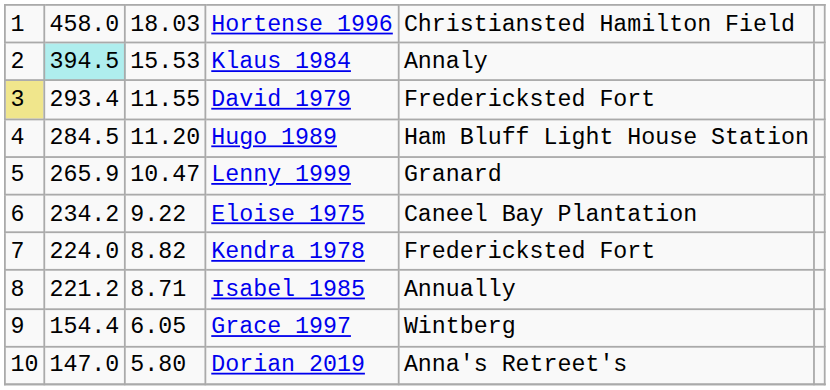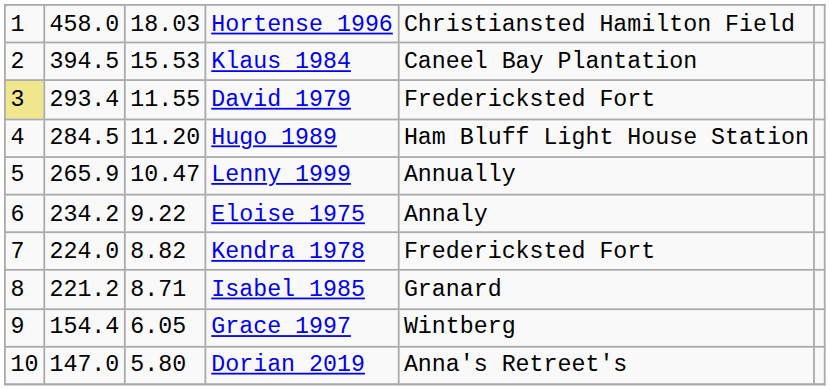 <table class="wikitable">
 <tr>
 <td>1</td>
 <td>458.0</td>
 <td>18.03</td>
 <td><a href='#'>Hortense 1996</a></td>
 <td>Christiansted Hamilton Field</td>
 <td></td>
 </tr>
 <tr>
 <td>2</td>
-<td style="background: paleturquoise;">394.5</td>
+<td>394.5</td>
 <td>15.53</td>
 <td><a href='#'>Klaus 1984</a></td>
-<td>Annaly</td>
+<td>Caneel Bay Plantation</td>
 <td></td>
 </tr>
 <tr>
 <td style="background: khaki;">3</td>
 <td>293.4</td>
 <td>11.55</td>
 <td><a href='#'>David 1979</a></td>
 <td>Fredericksted Fort</td>
 <td></td>
 </tr>
 <tr>
 <td>4</td>
 <td>284.5</td>
 <td>11.20</td>
 <td><a href='#'>Hugo 1989</a></td>
 <td>Ham Bluff Light House Station</td>
 <td></td>
 </tr>
 <tr>
 <td>5</td>
 <td>265.9</td>
 <td>10.47</td>
 <td><a href='#'>Lenny 1999</a></td>
-<td>Granard</td>
+<td>Annually</td>
 <td></td>
 </tr>
 <tr>
 <td>6</td>
 <td>234.2</td>
 <td>9.22</td>
 <td><a href='#'>Eloise 1975</a></td>
-<td>Caneel Bay Plantation</td>
+<td>Annaly</td>
 <td></td>
 </tr>
 <tr>
 <td>7</td>
 <td>224.0</td>
 <td>8.82</td>
 <td><a href='#'>Kendra 1978</a></td>
 <td>Fredericksted Fort</td>
 <td></td>
 </tr>
 <tr>
 <td>8</td>
 <td>221.2</td>
 <td>8.71</td>
 <td><a href='#'>Isabel 1985</a></td>
-<td>Annually</td>
+<td>Granard</td>
 <td></td>
 </tr>
 <tr>
 <td>9</td>
 <td>154.4</td>
 <td>6.05</td>
 <td><a href='#'>Grace 1997</a></td>
 <td>Wintberg</td>
 <td></td>
 </tr>
 <tr>
 <td>10</td>
 <td>147.0</td>
 <td>5.80</td>
 <td><a href='#'>Dorian 2019</a></td>
 <td>Anna's Retreet's</td>
 <td></td>
 </tr>
 <tr>
 </tr>
 </table>
